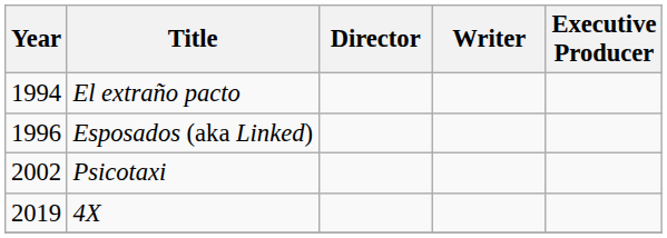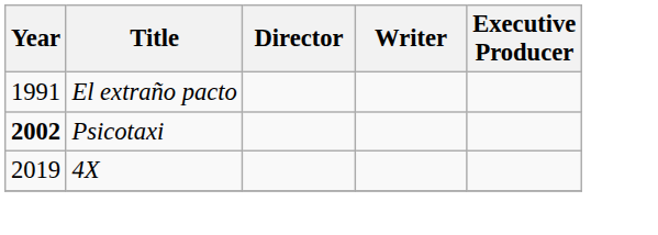 <table class="wikitable">
 <tr>
 <th>Year</th>
 <th>Title</th>
 <th width=65>Director</th>
 <th width=65>Writer</th>
 <th width=65>Executive<br>Producer</th>
 </tr>
 <tr>
-<td>1994</td>
+<td>1991</td>
 <td><em>El extraño pacto</em></td>
 <td></td>
 <td></td>
 <td></td>
 </tr>
 <tr>
-<td>1996</td>
-<td><em>Esposados</em> (aka <em>Linked</em>)</td>
-<td></td>
-<td></td>
-<td></td>
-</tr>
-<tr>
-<td>2002</td>
+<td><strong>2002</strong></td>
 <td><em>Psicotaxi</em></td>
 <td></td>
 <td></td>
 <td></td>
 </tr>
 <tr>
 <td>2019</td>
 <td><em>4X</em></td>
 <td></td>
 <td></td>
 <td></td>
 </tr>
 <tr>
 </tr>
 </table>
